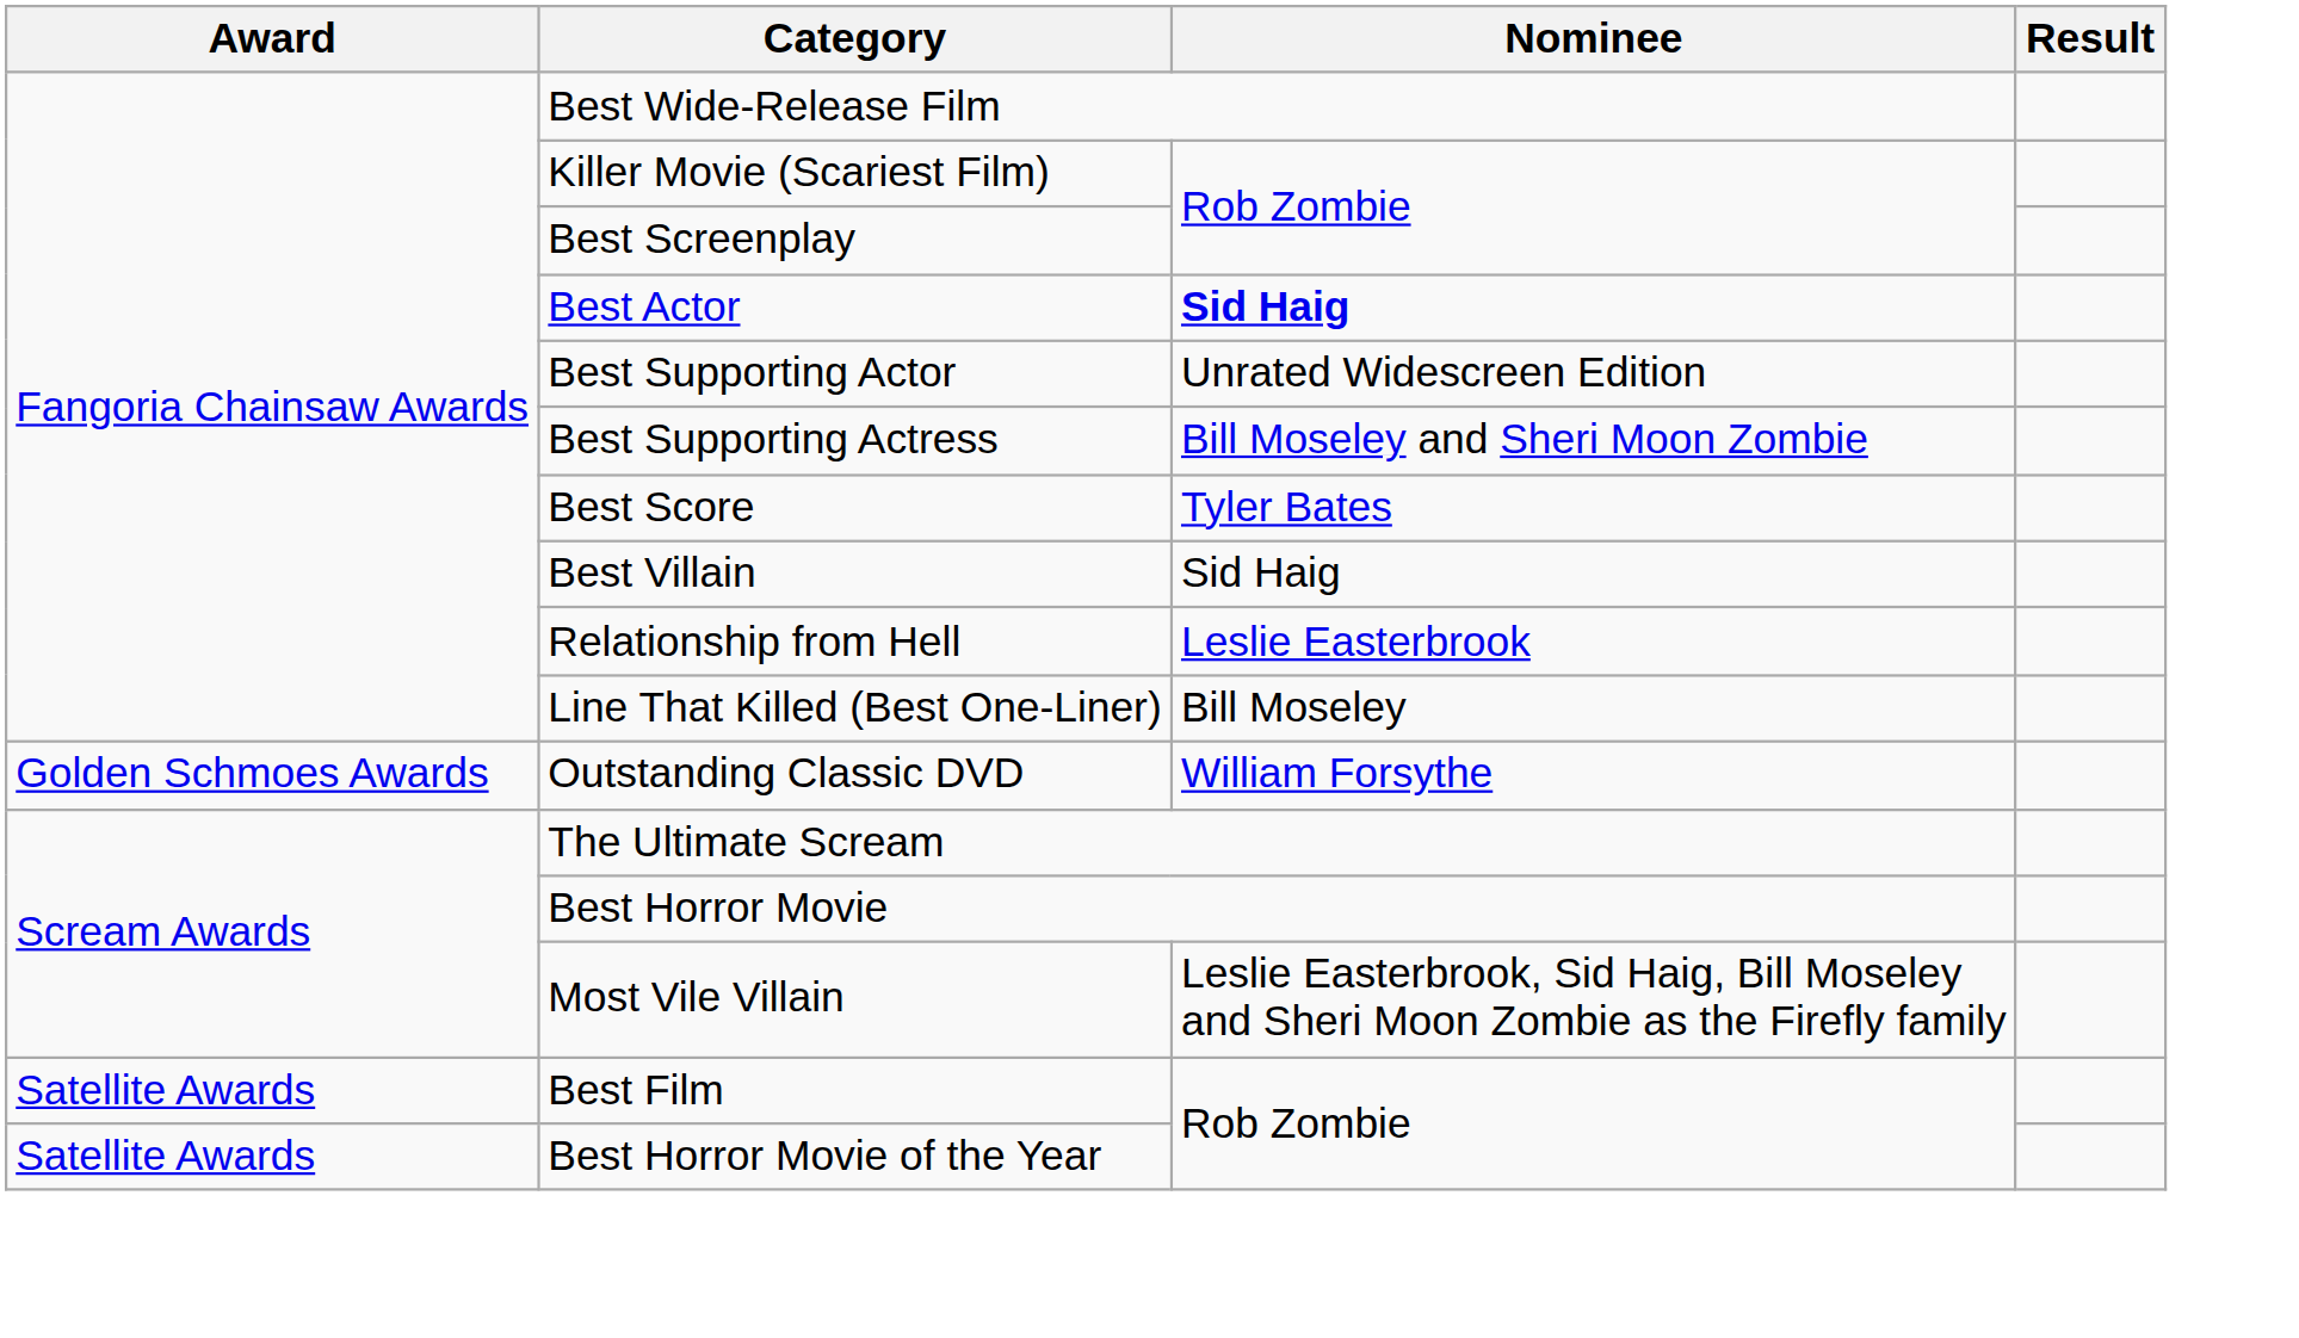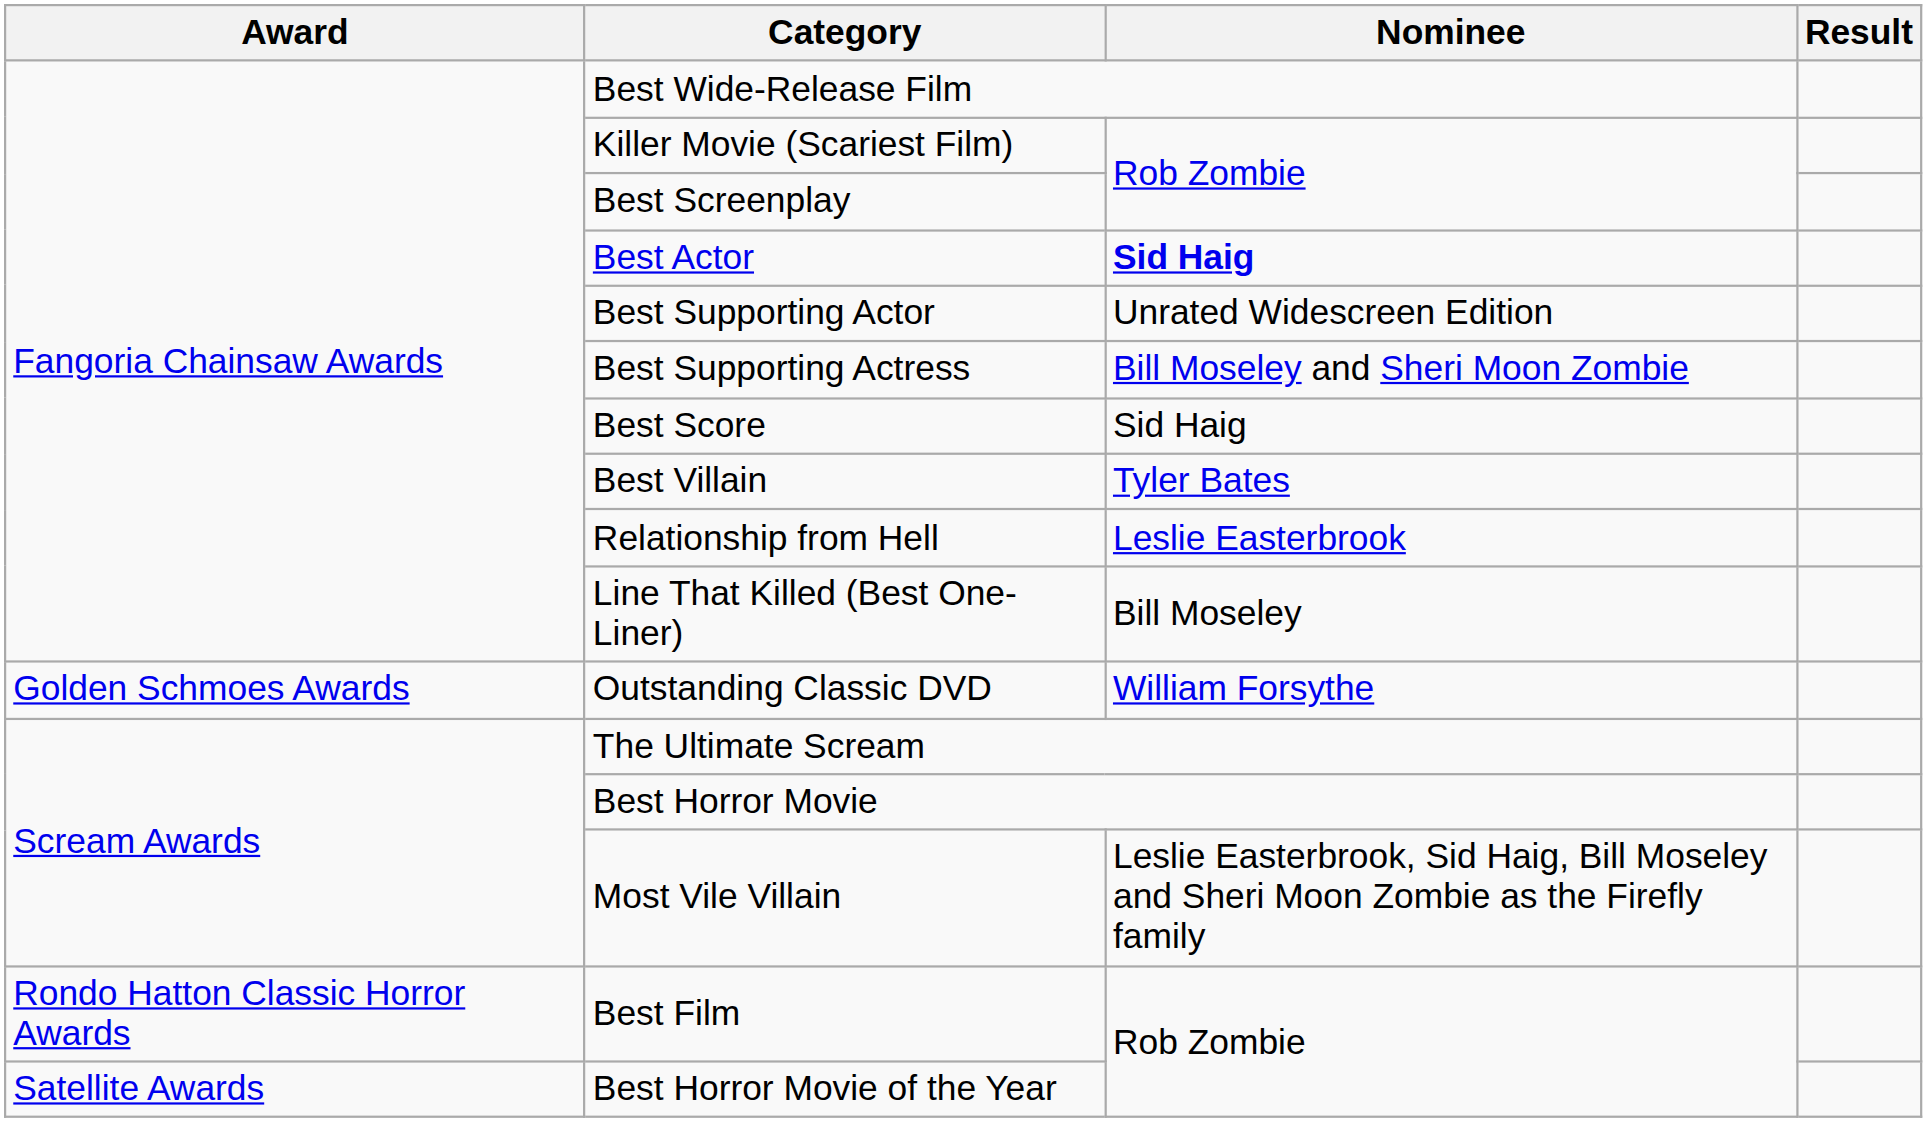 <table class="wikitable">
 <tr>
 <th>Award</th>
 <th>Category</th>
 <th>Nominee</th>
 <th>Result</th>
 </tr>
 <tr>
 <td rowspan=10><a href='#'>Fangoria Chainsaw Awards</a></td>
 <td colspan=2>Best Wide-Release Film</td>
 <td></td>
 </tr>
 <tr>
 <td>Killer Movie (Scariest Film)</td>
 <td rowspan=2><a href='#'>Rob Zombie</a></td>
 <td></td>
 </tr>
 <tr>
 <td>Best Screenplay</td>
 <td></td>
 </tr>
 <tr>
 <td><a href='#'>Best Actor</a></td>
 <td><strong><a href='#'>Sid Haig</a></strong></td>
 <td></td>
 </tr>
 <tr>
 <td>Best Supporting Actor</td>
 <td>Unrated Widescreen Edition</td>
 <td></td>
 </tr>
 <tr>
 <td>Best Supporting Actress</td>
 <td><a href='#'>Bill Moseley</a> and <a href='#'>Sheri Moon Zombie</a></td>
 <td></td>
 </tr>
 <tr>
 <td>Best Score</td>
-<td><a href='#'>Tyler Bates</a></td>
+<td>Sid Haig</td>
 <td></td>
 </tr>
 <tr>
 <td>Best Villain</td>
-<td>Sid Haig</td>
+<td><a href='#'>Tyler Bates</a></td>
 <td></td>
 </tr>
 <tr>
 <td>Relationship from Hell</td>
 <td><a href='#'>Leslie Easterbrook</a></td>
 <td></td>
 </tr>
 <tr>
 <td>Line That Killed (Best One-Liner)</td>
 <td>Bill Moseley</td>
 <td></td>
 </tr>
 <tr>
 <td><a href='#'>Golden Schmoes Awards</a></td>
 <td>Outstanding Classic DVD</td>
 <td><a href='#'>William Forsythe</a></td>
 <td></td>
 </tr>
 <tr>
 <td rowspan=3><a href='#'>Scream Awards</a></td>
 <td colspan=2>The Ultimate Scream</td>
 <td></td>
 </tr>
 <tr>
 <td colspan=2>Best Horror Movie</td>
 <td></td>
 </tr>
 <tr>
 <td>Most Vile Villain</td>
 <td>Leslie Easterbrook, Sid Haig, Bill Moseley<br>and Sheri Moon Zombie as the Firefly family</td>
 <td></td>
 </tr>
 <tr>
-<td><a href='#'>Satellite Awards</a></td>
+<td><a href='#'>Rondo Hatton Classic Horror Awards</a></td>
 <td>Best Film</td>
 <td rowspan="2">Rob Zombie</td>
 <td></td>
 </tr>
 <tr>
 <td><a href='#'>Satellite Awards</a></td>
 <td>Best Horror Movie of the Year</td>
 <td></td>
 </tr>
 </table>
